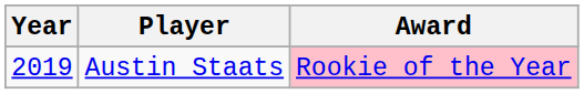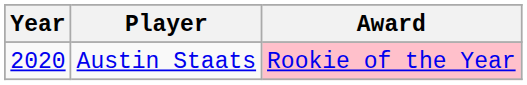 <table class="wikitable">
 <tr>
 <th>Year</th>
 <th>Player</th>
 <th>Award</th>
 </tr>
 <tr>
-<td><a href='#'>2019</a></td>
+<td><a href='#'>2020</a></td>
 <td><a href='#'>Austin Staats</a></td>
 <td style="background: pink;"><a href='#'>Rookie of the Year</a></td>
 </tr>
 </table>
